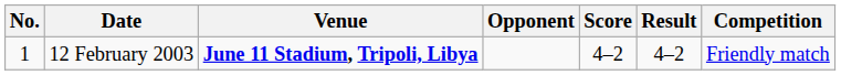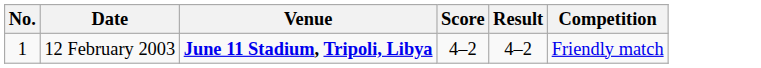 <table class="wikitable sortable">
 <tr>
 <th scope="col">No.</th>
 <th scope="col">Date</th>
 <th scope="col">Venue</th>
-<th scope="col">Opponent</th>
 <th scope="col">Score</th>
 <th scope="col">Result</th>
 <th scope="col">Competition</th>
 </tr>
 <tr>
 <td align="center">1</td>
 <td>12 February 2003</td>
 <td><strong><a href='#'>June 11 Stadium</a>, <a href='#'>Tripoli, Libya</a></strong></td>
-<td></td>
 <td align="center">4–2</td>
 <td align="center">4–2</td>
 <td><a href='#'>Friendly match</a></td>
 </tr>
 </table>
